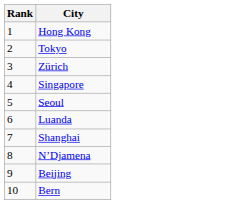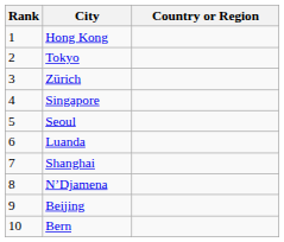 <table class="wikitable sortable">
 <tr>
 <th scope="col">Rank</th>
 <th scope="col" style="width:100px;">City</th>
+<th scope="col" style="width:170px;">Country or Region</th>
 </tr>
 <tr>
 <td>1</td>
 <td><a href='#'>Hong Kong</a></td>
+<td></td>
 </tr>
 <tr>
 <td>2</td>
 <td><a href='#'>Tokyo</a></td>
+<td></td>
 </tr>
 <tr>
 <td>3</td>
 <td><a href='#'>Zürich</a></td>
+<td></td>
 </tr>
 <tr>
 <td>4</td>
 <td><a href='#'>Singapore</a></td>
+<td></td>
 </tr>
 <tr>
 <td>5</td>
 <td><a href='#'>Seoul</a></td>
+<td></td>
 </tr>
 <tr>
 <td>6</td>
 <td><a href='#'>Luanda</a></td>
+<td></td>
 </tr>
 <tr>
 <td>7</td>
 <td><a href='#'>Shanghai</a></td>
+<td></td>
 </tr>
 <tr>
 <td>8</td>
 <td><a href='#'>N’Djamena</a></td>
+<td></td>
 </tr>
 <tr>
 <td>9</td>
 <td><a href='#'>Beijing</a></td>
+<td></td>
 </tr>
 <tr>
 <td>10</td>
 <td><a href='#'>Bern</a></td>
+<td></td>
 </tr>
 </table>
